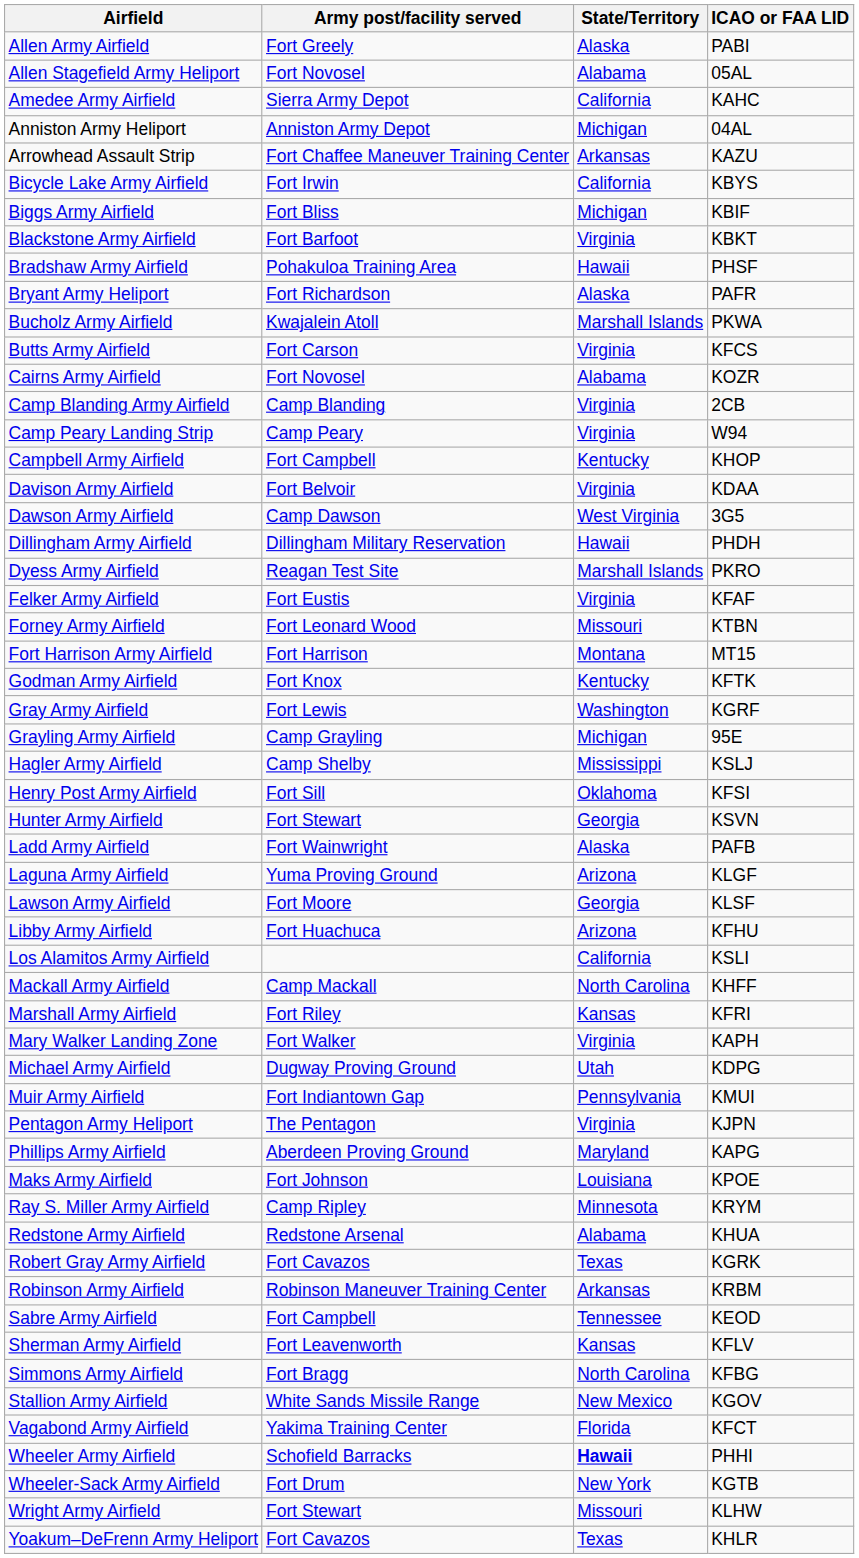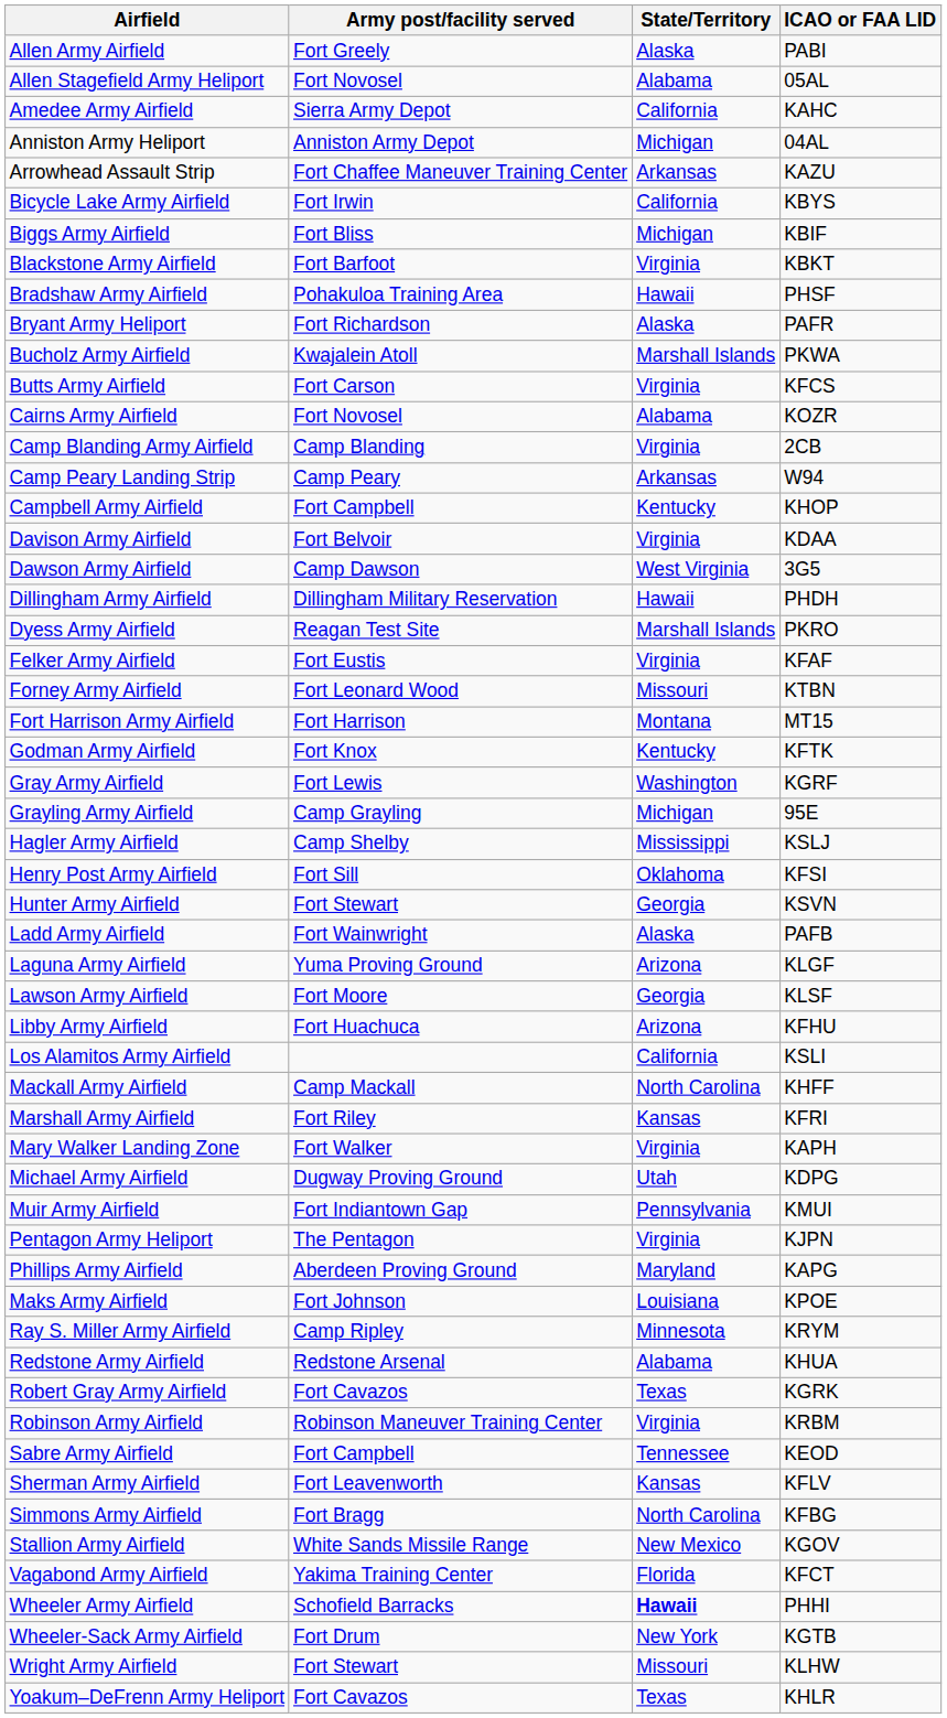 <table class="wikitable sortable">
 <tr>
 <th>Airfield</th>
 <th>Army post/facility served</th>
 <th>State/Territory</th>
 <th>ICAO or FAA LID</th>
 </tr>
 <tr>
 <td><a href='#'>Allen Army Airfield</a></td>
 <td><a href='#'>Fort Greely</a></td>
 <td><a href='#'>Alaska</a></td>
 <td>PABI</td>
 </tr>
 <tr>
 <td><a href='#'>Allen Stagefield Army Heliport</a></td>
 <td><a href='#'>Fort Novosel</a></td>
 <td><a href='#'>Alabama</a></td>
 <td>05AL</td>
 </tr>
 <tr>
 <td><a href='#'>Amedee Army Airfield</a></td>
 <td><a href='#'>Sierra Army Depot</a></td>
 <td><a href='#'>California</a></td>
 <td>KAHC</td>
 </tr>
 <tr>
 <td>Anniston Army Heliport</td>
 <td><a href='#'>Anniston Army Depot</a></td>
 <td><a href='#'>Michigan</a></td>
 <td>04AL</td>
 </tr>
 <tr>
 <td>Arrowhead Assault Strip</td>
 <td><a href='#'>Fort Chaffee Maneuver Training Center</a></td>
 <td><a href='#'>Arkansas</a></td>
 <td>KAZU</td>
 </tr>
 <tr>
 <td><a href='#'>Bicycle Lake Army Airfield</a></td>
 <td><a href='#'>Fort Irwin</a></td>
 <td><a href='#'>California</a></td>
 <td>KBYS</td>
 </tr>
 <tr>
 <td><a href='#'>Biggs Army Airfield</a></td>
 <td><a href='#'>Fort Bliss</a></td>
 <td><a href='#'>Michigan</a></td>
 <td>KBIF</td>
 </tr>
 <tr>
 <td><a href='#'>Blackstone Army Airfield</a></td>
 <td><a href='#'>Fort Barfoot</a></td>
 <td><a href='#'>Virginia</a></td>
 <td>KBKT</td>
 </tr>
 <tr>
 <td><a href='#'>Bradshaw Army Airfield</a></td>
 <td><a href='#'>Pohakuloa Training Area</a></td>
 <td><a href='#'>Hawaii</a></td>
 <td>PHSF</td>
 </tr>
 <tr>
 <td><a href='#'>Bryant Army Heliport</a></td>
 <td><a href='#'>Fort Richardson</a></td>
 <td><a href='#'>Alaska</a></td>
 <td>PAFR</td>
 </tr>
 <tr>
 <td><a href='#'>Bucholz Army Airfield</a></td>
 <td><a href='#'>Kwajalein Atoll</a></td>
 <td><a href='#'>Marshall Islands</a></td>
 <td>PKWA</td>
 </tr>
 <tr>
 <td><a href='#'>Butts Army Airfield</a></td>
 <td><a href='#'>Fort Carson</a></td>
 <td><a href='#'>Virginia</a></td>
 <td>KFCS</td>
 </tr>
 <tr>
 <td><a href='#'>Cairns Army Airfield</a></td>
 <td><a href='#'>Fort Novosel</a></td>
 <td><a href='#'>Alabama</a></td>
 <td>KOZR</td>
 </tr>
 <tr>
 <td><a href='#'>Camp Blanding Army Airfield</a></td>
 <td><a href='#'>Camp Blanding</a></td>
 <td><a href='#'>Virginia</a></td>
 <td>2CB</td>
 </tr>
 <tr>
 <td><a href='#'>Camp Peary Landing Strip</a></td>
 <td><a href='#'>Camp Peary</a></td>
-<td><a href='#'>Virginia</a></td>
+<td><a href='#'>Arkansas</a></td>
 <td>W94</td>
 </tr>
 <tr>
 <td><a href='#'>Campbell Army Airfield</a></td>
 <td><a href='#'>Fort Campbell</a></td>
 <td><a href='#'>Kentucky</a></td>
 <td>KHOP</td>
 </tr>
 <tr>
 <td><a href='#'>Davison Army Airfield</a></td>
 <td><a href='#'>Fort Belvoir</a></td>
 <td><a href='#'>Virginia</a></td>
 <td>KDAA</td>
 </tr>
 <tr>
 <td><a href='#'>Dawson Army Airfield</a></td>
 <td><a href='#'>Camp Dawson</a></td>
 <td><a href='#'>West Virginia</a></td>
 <td>3G5</td>
 </tr>
 <tr>
 <td><a href='#'>Dillingham Army Airfield</a></td>
 <td><a href='#'>Dillingham Military Reservation</a></td>
 <td><a href='#'>Hawaii</a></td>
 <td>PHDH</td>
 </tr>
 <tr>
 <td><a href='#'>Dyess Army Airfield</a></td>
 <td><a href='#'>Reagan Test Site</a></td>
 <td><a href='#'>Marshall Islands</a></td>
 <td>PKRO</td>
 </tr>
 <tr>
 <td><a href='#'>Felker Army Airfield</a></td>
 <td><a href='#'>Fort Eustis</a></td>
 <td><a href='#'>Virginia</a></td>
 <td>KFAF</td>
 </tr>
 <tr>
 <td><a href='#'>Forney Army Airfield</a></td>
 <td><a href='#'>Fort Leonard Wood</a></td>
 <td><a href='#'>Missouri</a></td>
 <td>KTBN</td>
 </tr>
 <tr>
 <td><a href='#'>Fort Harrison Army Airfield</a></td>
 <td><a href='#'>Fort Harrison</a></td>
 <td><a href='#'>Montana</a></td>
 <td>MT15</td>
 </tr>
 <tr>
 <td><a href='#'>Godman Army Airfield</a></td>
 <td><a href='#'>Fort Knox</a></td>
 <td><a href='#'>Kentucky</a></td>
 <td>KFTK</td>
 </tr>
 <tr>
 <td><a href='#'>Gray Army Airfield</a></td>
 <td><a href='#'>Fort Lewis</a></td>
 <td><a href='#'>Washington</a></td>
 <td>KGRF</td>
 </tr>
 <tr>
 <td><a href='#'>Grayling Army Airfield</a></td>
 <td><a href='#'>Camp Grayling</a></td>
 <td><a href='#'>Michigan</a></td>
 <td>95E</td>
 </tr>
 <tr>
 <td><a href='#'>Hagler Army Airfield</a></td>
 <td><a href='#'>Camp Shelby</a></td>
 <td><a href='#'>Mississippi</a></td>
 <td>KSLJ</td>
 </tr>
 <tr>
 <td><a href='#'>Henry Post Army Airfield</a></td>
 <td><a href='#'>Fort Sill</a></td>
 <td><a href='#'>Oklahoma</a></td>
 <td>KFSI</td>
 </tr>
 <tr>
 <td><a href='#'>Hunter Army Airfield</a></td>
 <td><a href='#'>Fort Stewart</a></td>
 <td><a href='#'>Georgia</a></td>
 <td>KSVN</td>
 </tr>
 <tr>
 <td><a href='#'>Ladd Army Airfield</a></td>
 <td><a href='#'>Fort Wainwright</a></td>
 <td><a href='#'>Alaska</a></td>
 <td>PAFB</td>
 </tr>
 <tr>
 <td><a href='#'>Laguna Army Airfield</a></td>
 <td><a href='#'>Yuma Proving Ground</a></td>
 <td><a href='#'>Arizona</a></td>
 <td>KLGF</td>
 </tr>
 <tr>
 <td><a href='#'>Lawson Army Airfield</a></td>
 <td><a href='#'>Fort Moore</a></td>
 <td><a href='#'>Georgia</a></td>
 <td>KLSF</td>
 </tr>
 <tr>
 <td><a href='#'>Libby Army Airfield</a></td>
 <td><a href='#'>Fort Huachuca</a></td>
 <td><a href='#'>Arizona</a></td>
 <td>KFHU</td>
 </tr>
 <tr>
 <td><a href='#'>Los Alamitos Army Airfield</a></td>
 <td> </td>
 <td><a href='#'>California</a></td>
 <td>KSLI</td>
 </tr>
 <tr>
 <td><a href='#'>Mackall Army Airfield</a></td>
 <td><a href='#'>Camp Mackall</a></td>
 <td><a href='#'>North Carolina</a></td>
 <td>KHFF</td>
 </tr>
 <tr>
 <td><a href='#'>Marshall Army Airfield</a></td>
 <td><a href='#'>Fort Riley</a></td>
 <td><a href='#'>Kansas</a></td>
 <td>KFRI</td>
 </tr>
 <tr>
 <td><a href='#'>Mary Walker Landing Zone</a></td>
 <td><a href='#'>Fort Walker</a></td>
 <td><a href='#'>Virginia</a></td>
 <td>KAPH</td>
 </tr>
 <tr>
 <td><a href='#'>Michael Army Airfield</a></td>
 <td><a href='#'>Dugway Proving Ground</a></td>
 <td><a href='#'>Utah</a></td>
 <td>KDPG</td>
 </tr>
 <tr>
 <td><a href='#'>Muir Army Airfield</a></td>
 <td><a href='#'>Fort Indiantown Gap</a></td>
 <td><a href='#'>Pennsylvania</a></td>
 <td>KMUI</td>
 </tr>
 <tr>
 <td><a href='#'>Pentagon Army Heliport</a></td>
 <td><a href='#'>The Pentagon</a></td>
 <td><a href='#'>Virginia</a></td>
 <td>KJPN</td>
 </tr>
 <tr>
 <td><a href='#'>Phillips Army Airfield</a></td>
 <td><a href='#'>Aberdeen Proving Ground</a></td>
 <td><a href='#'>Maryland</a></td>
 <td>KAPG</td>
 </tr>
 <tr>
 <td><a href='#'>Maks Army Airfield</a></td>
 <td><a href='#'>Fort Johnson</a></td>
 <td><a href='#'>Louisiana</a></td>
 <td>KPOE</td>
 </tr>
 <tr>
 <td><a href='#'>Ray S. Miller Army Airfield</a></td>
 <td><a href='#'>Camp Ripley</a></td>
 <td><a href='#'>Minnesota</a></td>
 <td>KRYM</td>
 </tr>
 <tr>
 <td><a href='#'>Redstone Army Airfield</a></td>
 <td><a href='#'>Redstone Arsenal</a></td>
 <td><a href='#'>Alabama</a></td>
 <td>KHUA</td>
 </tr>
 <tr>
 <td><a href='#'>Robert Gray Army Airfield</a></td>
 <td><a href='#'>Fort Cavazos</a></td>
 <td><a href='#'>Texas</a></td>
 <td>KGRK</td>
 </tr>
 <tr>
 <td><a href='#'>Robinson Army Airfield</a></td>
 <td><a href='#'>Robinson Maneuver Training Center</a></td>
-<td><a href='#'>Arkansas</a></td>
+<td><a href='#'>Virginia</a></td>
 <td>KRBM</td>
 </tr>
 <tr>
 <td><a href='#'>Sabre Army Airfield</a></td>
 <td><a href='#'>Fort Campbell</a></td>
 <td><a href='#'>Tennessee</a></td>
 <td>KEOD</td>
 </tr>
 <tr>
 <td><a href='#'>Sherman Army Airfield</a></td>
 <td><a href='#'>Fort Leavenworth</a></td>
 <td><a href='#'>Kansas</a></td>
 <td>KFLV</td>
 </tr>
 <tr>
 <td><a href='#'>Simmons Army Airfield</a></td>
 <td><a href='#'>Fort Bragg</a></td>
 <td><a href='#'>North Carolina</a></td>
 <td>KFBG</td>
 </tr>
 <tr>
 <td><a href='#'>Stallion Army Airfield</a></td>
 <td><a href='#'>White Sands Missile Range</a></td>
 <td><a href='#'>New Mexico</a></td>
 <td>KGOV</td>
 </tr>
 <tr>
 <td><a href='#'>Vagabond Army Airfield</a></td>
 <td><a href='#'>Yakima Training Center</a></td>
 <td><a href='#'>Florida</a></td>
 <td>KFCT</td>
 </tr>
 <tr>
 <td><a href='#'>Wheeler Army Airfield</a></td>
 <td><a href='#'>Schofield Barracks</a></td>
 <td><strong><a href='#'>Hawaii</a></strong></td>
 <td>PHHI</td>
 </tr>
 <tr>
 <td><a href='#'>Wheeler-Sack Army Airfield</a></td>
 <td><a href='#'>Fort Drum</a></td>
 <td><a href='#'>New York</a></td>
 <td>KGTB</td>
 </tr>
 <tr>
 <td><a href='#'>Wright Army Airfield</a></td>
 <td><a href='#'>Fort Stewart</a></td>
 <td><a href='#'>Missouri</a></td>
 <td>KLHW</td>
 </tr>
 <tr>
 <td><a href='#'>Yoakum–DeFrenn Army Heliport</a></td>
 <td><a href='#'>Fort Cavazos</a></td>
 <td><a href='#'>Texas</a></td>
 <td>KHLR</td>
 </tr>
 </table>
